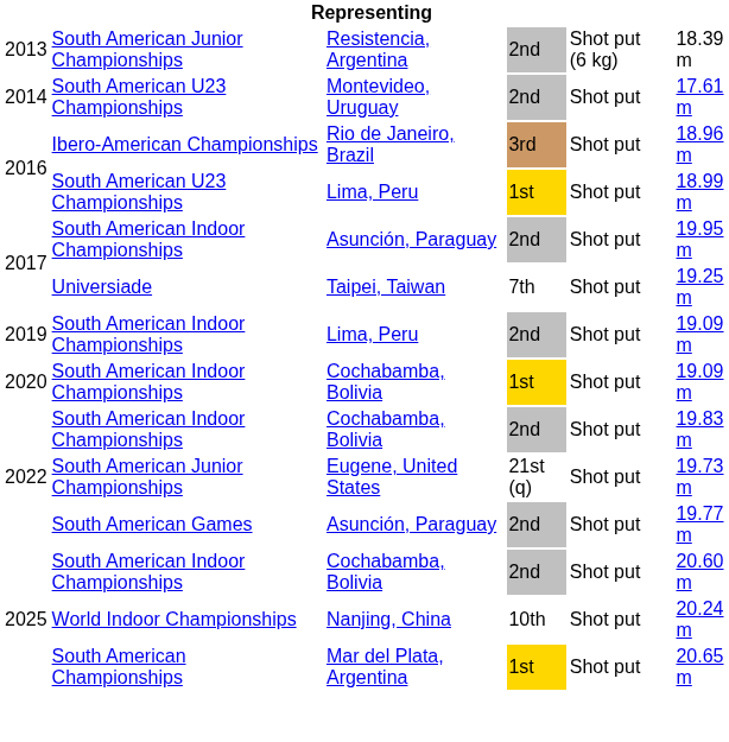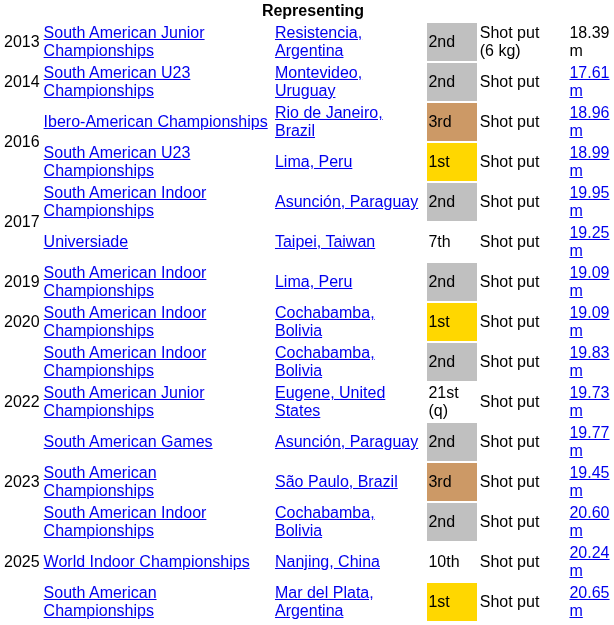 <table>
 <tr>
 <th colspan="6">Representing </th>
 </tr>
 <tr>
 <td>2013</td>
 <td><a href='#'>South American Junior Championships</a></td>
 <td><a href='#'>Resistencia, Argentina</a></td>
 <td bgcolor=silver>2nd</td>
 <td>Shot put (6 kg)</td>
 <td>18.39 m</td>
 </tr>
 <tr>
 <td>2014</td>
 <td><a href='#'>South American U23 Championships</a></td>
 <td><a href='#'>Montevideo, Uruguay</a></td>
 <td bgcolor=silver>2nd</td>
 <td>Shot put</td>
 <td><a href='#'>17.61 m</a></td>
 </tr>
 <tr>
 <td rowspan=2>2016</td>
 <td><a href='#'>Ibero-American Championships</a></td>
 <td><a href='#'>Rio de Janeiro, Brazil</a></td>
 <td bgcolor=cc9966>3rd</td>
 <td>Shot put</td>
 <td><a href='#'>18.96 m</a></td>
 </tr>
 <tr>
 <td><a href='#'>South American U23 Championships</a></td>
 <td><a href='#'>Lima, Peru</a></td>
 <td bgcolor=gold>1st</td>
 <td>Shot put</td>
 <td><a href='#'>18.99 m</a></td>
 </tr>
 <tr>
 <td rowspan=2>2017</td>
 <td><a href='#'>South American Indoor Championships</a></td>
 <td><a href='#'>Asunción, Paraguay</a></td>
 <td bgcolor=silver>2nd</td>
 <td>Shot put</td>
 <td><a href='#'>19.95 m</a></td>
 </tr>
 <tr>
 <td><a href='#'>Universiade</a></td>
 <td><a href='#'>Taipei, Taiwan</a></td>
 <td>7th</td>
 <td>Shot put</td>
 <td><a href='#'>19.25 m</a></td>
 </tr>
 <tr>
 <td>2019</td>
 <td><a href='#'>South American Indoor Championships</a></td>
 <td><a href='#'>Lima, Peru</a></td>
 <td bgcolor=silver>2nd</td>
 <td>Shot put</td>
 <td><a href='#'>19.09 m</a></td>
 </tr>
 <tr>
 <td>2020</td>
 <td><a href='#'>South American Indoor Championships</a></td>
 <td><a href='#'>Cochabamba, Bolivia</a></td>
 <td bgcolor=gold>1st</td>
 <td>Shot put</td>
 <td><a href='#'>19.09 m</a></td>
 </tr>
 <tr>
 <td rowspan=3>2022</td>
 <td><a href='#'>South American Indoor Championships</a></td>
 <td><a href='#'>Cochabamba, Bolivia</a></td>
 <td bgcolor=silver>2nd</td>
 <td>Shot put</td>
 <td><a href='#'>19.83 m</a></td>
 </tr>
 <tr>
 <td><a href='#'>South American Junior Championships</a></td>
 <td><a href='#'>Eugene, United States</a></td>
 <td>21st (q)</td>
 <td>Shot put</td>
 <td><a href='#'>19.73 m</a></td>
 </tr>
 <tr>
 <td><a href='#'>South American Games</a></td>
 <td><a href='#'>Asunción, Paraguay</a></td>
 <td bgcolor=silver>2nd</td>
 <td>Shot put</td>
 <td><a href='#'>19.77 m</a></td>
 </tr>
 <tr>
+<td>2023</td>
+<td><a href='#'>South American Championships</a></td>
+<td><a href='#'>São Paulo, Brazil</a></td>
+<td bgcolor=cc9966>3rd</td>
+<td>Shot put</td>
+<td><a href='#'>19.45 m</a></td>
+</tr>
+<tr>
 <td rowspan=3>2025</td>
 <td><a href='#'>South American Indoor Championships</a></td>
 <td><a href='#'>Cochabamba, Bolivia</a></td>
 <td bgcolor=silver>2nd</td>
 <td>Shot put</td>
 <td><a href='#'>20.60 m</a></td>
 </tr>
 <tr>
 <td><a href='#'>World Indoor Championships</a></td>
 <td><a href='#'>Nanjing, China</a></td>
 <td>10th</td>
 <td>Shot put</td>
 <td><a href='#'>20.24 m</a></td>
 </tr>
 <tr>
 <td><a href='#'>South American Championships</a></td>
 <td><a href='#'>Mar del Plata, Argentina</a></td>
 <td bgcolor=gold>1st</td>
 <td>Shot put</td>
 <td><a href='#'>20.65 m</a></td>
 </tr>
 </table>
